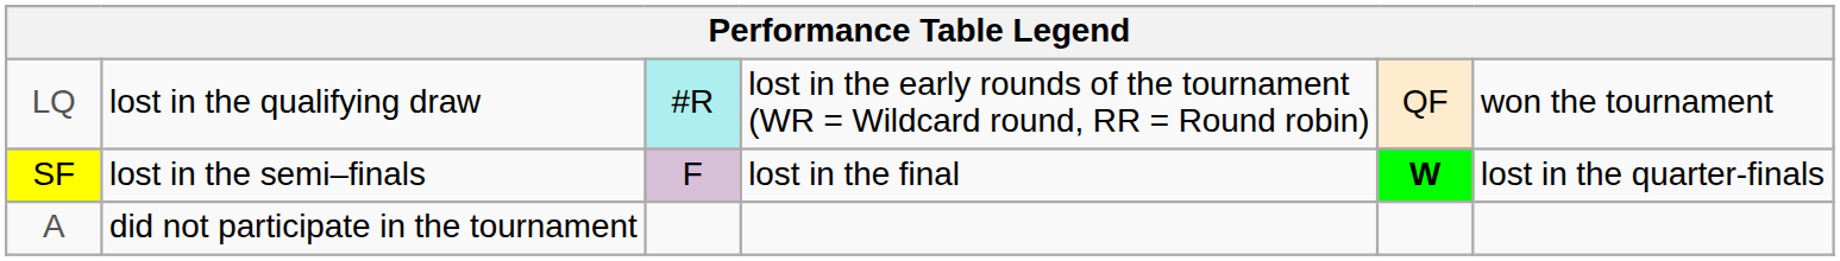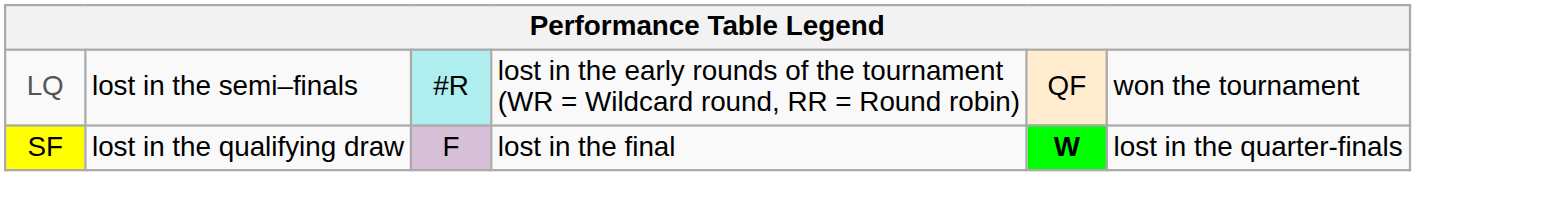 <table class="wikitable" style="font-size:78%;">
 <tr bgcolor="#efefef">
 <th colspan="6">Performance Table Legend</th>
 </tr>
 <tr>
 <td align="center" style="color:#555555;" width="30">LQ</td>
-<td>lost in the qualifying draw</td>
+<td>lost in the semi–finals</td>
 <td align="center" style="background:#afeeee;" width="30">#R</td>
 <td>lost in the early rounds of the tournament<br>(WR = Wildcard round, RR = Round robin)</td>
 <td align="center" style="background:#ffebcd;" width="30">QF</td>
 <td>won the tournament</td>
 </tr>
 <tr>
 <td align="center" style="background:yellow;">SF</td>
-<td>lost in the semi–finals</td>
+<td>lost in the qualifying draw</td>
 <td align="center" style="background:#D8BFD8;">F</td>
 <td>lost in the final</td>
 <td align="center" style="background:#00ff00;"><strong>W</strong></td>
 <td>lost in the quarter-finals</td>
 </tr>
-<tr>
-<td align="center" style="color:#555555;">A</td>
-<td>did not participate in the tournament</td>
-<td></td>
-<td></td>
-<td></td>
-<td></td>
-</tr>
 </table>
